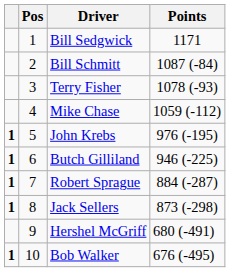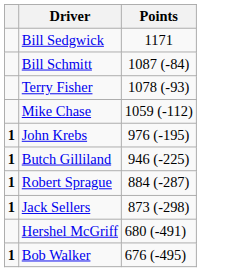 <table class="wikitable" style="font-size: 95%;">
 <tr>
 <th></th>
-<th>Pos</th>
 <th>Driver</th>
 <th>Points</th>
 </tr>
 <tr>
 <td align="left"></td>
-<td style="text-align:center;">1</td>
 <td><a href='#'>Bill Sedgwick</a></td>
 <td style="text-align:center;">1171</td>
 </tr>
 <tr>
 <td align="left"></td>
-<td style="text-align:center;">2</td>
 <td><a href='#'>Bill Schmitt</a></td>
 <td style="text-align:center;">1087 (-84)</td>
 </tr>
 <tr>
 <td align="left"></td>
-<td style="text-align:center;">3</td>
 <td><a href='#'>Terry Fisher</a></td>
 <td style="text-align:center;">1078 (-93)</td>
 </tr>
 <tr>
 <td align="left"></td>
-<td style="text-align:center;">4</td>
 <td><a href='#'>Mike Chase</a></td>
 <td style="text-align:center;">1059 (-112)</td>
 </tr>
 <tr>
 <td align="left"> <strong>1</strong></td>
-<td style="text-align:center;">5</td>
 <td><a href='#'>John Krebs</a></td>
 <td style="text-align:center;">976 (-195)</td>
 </tr>
 <tr>
 <td align="left"> <strong>1</strong></td>
-<td style="text-align:center;">6</td>
 <td><a href='#'>Butch Gilliland</a></td>
 <td style="text-align:center;">946 (-225)</td>
 </tr>
 <tr>
 <td align="left"> <strong>1</strong></td>
-<td style="text-align:center;">7</td>
 <td><a href='#'>Robert Sprague</a></td>
 <td style="text-align:center;">884 (-287)</td>
 </tr>
 <tr>
 <td align="left"> <strong>1</strong></td>
-<td style="text-align:center;">8</td>
 <td><a href='#'>Jack Sellers</a></td>
 <td style="text-align:center;">873 (-298)</td>
 </tr>
 <tr>
 <td align="left"></td>
-<td style="text-align:center;">9</td>
 <td><a href='#'>Hershel McGriff</a></td>
 <td>680 (-491)</td>
 </tr>
 <tr>
 <td align="left"> <strong>1</strong></td>
-<td style="text-align:center;">10</td>
 <td><a href='#'>Bob Walker</a></td>
 <td>676 (-495)</td>
 </tr>
 </table>
